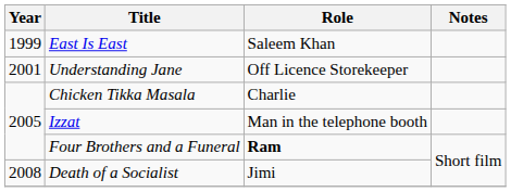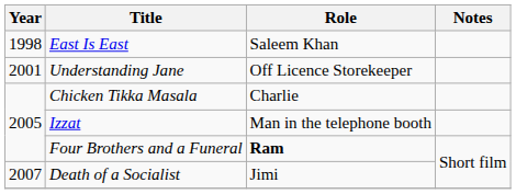 <table class="wikitable sortable">
 <tr>
 <th>Year</th>
 <th>Title</th>
 <th>Role</th>
 <th>Notes</th>
 </tr>
 <tr>
-<td>1999</td>
+<td>1998</td>
 <td><em><a href='#'>East Is East</a></em></td>
 <td>Saleem Khan</td>
 <td></td>
 </tr>
 <tr>
 <td>2001</td>
 <td><em>Understanding Jane</em></td>
 <td>Off Licence Storekeeper</td>
 <td></td>
 </tr>
 <tr>
 <td rowspan=3>2005</td>
 <td><em>Chicken Tikka Masala</em></td>
 <td>Charlie</td>
 <td></td>
 </tr>
 <tr>
 <td><em><a href='#'>Izzat</a></em></td>
 <td>Man in the telephone booth</td>
 <td></td>
 </tr>
 <tr>
 <td><em>Four Brothers and a Funeral</em></td>
 <td><strong>Ram</strong></td>
 <td rowspan=2>Short film</td>
 </tr>
 <tr>
-<td>2008</td>
+<td>2007</td>
 <td><em>Death of a Socialist</em></td>
 <td>Jimi</td>
 </tr>
 <tr>
 </tr>
 </table>
